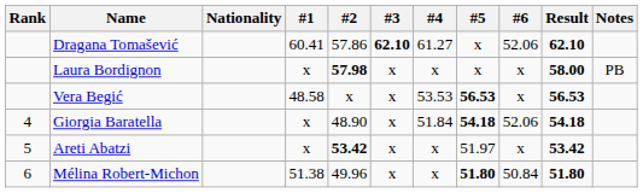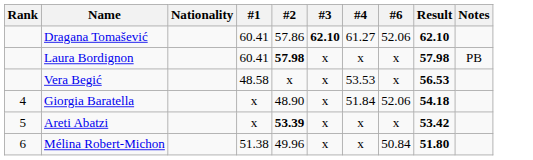 <table class="wikitable sortable" style="text-align:center;font-size:95%">
 <tr>
 <th>Rank</th>
 <th>Name</th>
 <th>Nationality</th>
 <th>#1</th>
 <th>#2</th>
 <th>#3</th>
 <th>#4</th>
-<th>#5</th>
 <th>#6</th>
 <th>Result</th>
 <th>Notes</th>
 </tr>
 <tr>
 <td></td>
 <td align=left><a href='#'>Dragana Tomašević</a></td>
 <td align=left></td>
 <td>60.41</td>
 <td>57.86</td>
 <td><strong>62.10</strong></td>
 <td>61.27</td>
-<td>x</td>
 <td>52.06</td>
 <td><strong>62.10</strong></td>
 <td></td>
 </tr>
 <tr>
 <td></td>
 <td align=left><a href='#'>Laura Bordignon</a></td>
 <td align=left></td>
-<td>x</td>
+<td>60.41</td>
 <td><strong>57.98</strong></td>
 <td>x</td>
 <td>x</td>
 <td>x</td>
-<td>x</td>
-<td><strong>58.00</strong></td>
+<td><strong>57.98</strong></td>
 <td>PB</td>
 </tr>
 <tr>
 <td></td>
 <td align=left><a href='#'>Vera Begić</a></td>
 <td align=left></td>
 <td>48.58</td>
 <td>x</td>
 <td>x</td>
 <td>53.53</td>
-<td><strong>56.53</strong></td>
 <td>x</td>
 <td><strong>56.53</strong></td>
 <td></td>
 </tr>
 <tr>
 <td>4</td>
 <td align=left><a href='#'>Giorgia Baratella</a></td>
 <td align=left></td>
 <td>x</td>
 <td>48.90</td>
 <td>x</td>
 <td>51.84</td>
-<td><strong>54.18</strong></td>
 <td>52.06</td>
 <td><strong>54.18</strong></td>
 <td></td>
 </tr>
 <tr>
 <td>5</td>
 <td align=left><a href='#'>Areti Abatzi</a></td>
 <td align=left></td>
 <td>x</td>
-<td><strong>53.42</strong></td>
+<td><strong>53.39</strong></td>
 <td>x</td>
 <td>x</td>
-<td>51.97</td>
 <td>x</td>
 <td><strong>53.42</strong></td>
 <td></td>
 </tr>
 <tr>
 <td>6</td>
 <td align=left><a href='#'>Mélina Robert-Michon</a></td>
 <td align=left></td>
 <td>51.38</td>
 <td>49.96</td>
 <td>x</td>
 <td>x</td>
-<td><strong>51.80</strong></td>
 <td>50.84</td>
 <td><strong>51.80</strong></td>
 <td></td>
 </tr>
 </table>
